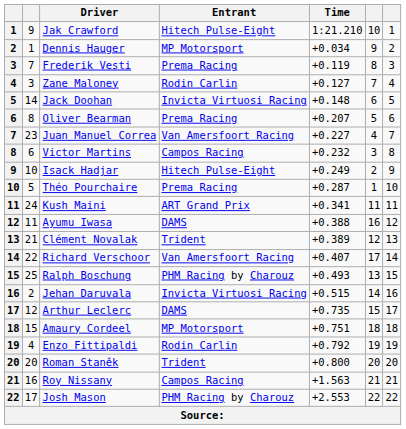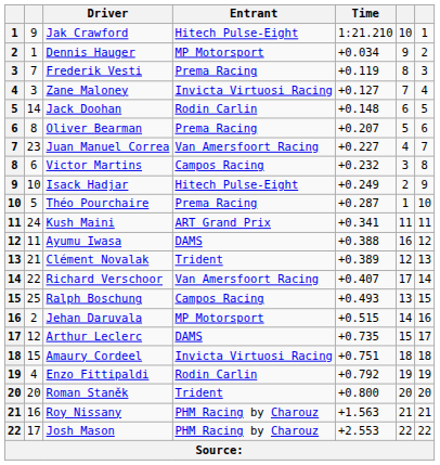 <table class="wikitable" style="font-size:85%">
 <tr>
 <th scope="col"></th>
 <th scope="col"></th>
 <th scope="col">Driver</th>
 <th scope="col">Entrant</th>
 <th scope="col">Time</th>
 <th scope="col"></th>
 <th scope="col"></th>
 </tr>
 <tr>
 <th>1</th>
 <td align="center">9</td>
 <td> <a href='#'>Jak Crawford</a></td>
 <td><a href='#'>Hitech Pulse-Eight</a></td>
 <td>1:21.210</td>
 <td align="center">10</td>
 <td align="center">1</td>
 </tr>
 <tr>
 <th>2</th>
 <td align="center">1</td>
 <td> <a href='#'>Dennis Hauger</a></td>
 <td><a href='#'>MP Motorsport</a></td>
 <td>+0.034</td>
 <td align="center">9</td>
 <td align="center">2</td>
 </tr>
 <tr>
 <th>3</th>
 <td align="center">7</td>
 <td> <a href='#'>Frederik Vesti</a></td>
 <td><a href='#'>Prema Racing</a></td>
 <td>+0.119</td>
 <td align="center">8</td>
 <td align="center">3</td>
 </tr>
 <tr>
 <th>4</th>
 <td align="center">3</td>
 <td> <a href='#'>Zane Maloney</a></td>
-<td><a href='#'>Rodin Carlin</a></td>
+<td><a href='#'>Invicta Virtuosi Racing</a></td>
 <td>+0.127</td>
 <td align="center">7</td>
 <td align="center">4</td>
 </tr>
 <tr>
 <th>5</th>
 <td align="center">14</td>
 <td> <a href='#'>Jack Doohan</a></td>
-<td><a href='#'>Invicta Virtuosi Racing</a></td>
+<td><a href='#'>Rodin Carlin</a></td>
 <td>+0.148</td>
 <td align="center">6</td>
 <td align="center">5</td>
 </tr>
 <tr>
 <th>6</th>
 <td align="center">8</td>
 <td> <a href='#'>Oliver Bearman</a></td>
 <td><a href='#'>Prema Racing</a></td>
 <td>+0.207</td>
 <td align="center">5</td>
 <td align="center">6</td>
 </tr>
 <tr>
 <th>7</th>
 <td align="center">23</td>
 <td> <a href='#'>Juan Manuel Correa</a></td>
 <td><a href='#'>Van Amersfoort Racing</a></td>
 <td>+0.227</td>
 <td align="center">4</td>
 <td align="center">7</td>
 </tr>
 <tr>
 <th>8</th>
 <td align="center">6</td>
 <td> <a href='#'>Victor Martins</a></td>
 <td><a href='#'>Campos Racing</a></td>
 <td>+0.232</td>
 <td align="center">3</td>
 <td align="center">8</td>
 </tr>
 <tr>
 <th>9</th>
 <td align="center">10</td>
 <td> <a href='#'>Isack Hadjar</a></td>
 <td><a href='#'>Hitech Pulse-Eight</a></td>
 <td>+0.249</td>
 <td align="center">2</td>
 <td align="center">9</td>
 </tr>
 <tr>
 <th>10</th>
 <td align="center">5</td>
 <td> <a href='#'>Théo Pourchaire</a></td>
 <td><a href='#'>Prema Racing</a></td>
 <td>+0.287</td>
 <td align="center">1</td>
 <td align="center">10</td>
 </tr>
 <tr>
 <th>11</th>
 <td align="center">24</td>
 <td> <a href='#'>Kush Maini</a></td>
 <td><a href='#'>ART Grand Prix</a></td>
 <td>+0.341</td>
 <td align="center">11</td>
 <td align="center">11</td>
 </tr>
 <tr>
 <th>12</th>
 <td align="center">11</td>
 <td> <a href='#'>Ayumu Iwasa</a></td>
 <td><a href='#'>DAMS</a></td>
 <td>+0.388</td>
 <td align="center">16</td>
 <td align="center">12</td>
 </tr>
 <tr>
 <th>13</th>
 <td align="center">21</td>
 <td> <a href='#'>Clément Novalak</a></td>
 <td><a href='#'>Trident</a></td>
 <td>+0.389</td>
 <td align="center">12</td>
 <td align="center">13</td>
 </tr>
 <tr>
 <th>14</th>
 <td align="center">22</td>
 <td> <a href='#'>Richard Verschoor</a></td>
 <td><a href='#'>Van Amersfoort Racing</a></td>
 <td>+0.407</td>
 <td align="center">17</td>
 <td align="center">14</td>
 </tr>
 <tr>
 <th>15</th>
 <td align="center">25</td>
 <td> <a href='#'>Ralph Boschung</a></td>
-<td><a href='#'>PHM Racing</a> by <a href='#'>Charouz</a></td>
+<td><a href='#'>Campos Racing</a></td>
 <td>+0.493</td>
 <td align="center">13</td>
 <td align="center">15</td>
 </tr>
 <tr>
 <th>16</th>
 <td align="center">2</td>
 <td> <a href='#'>Jehan Daruvala</a></td>
-<td><a href='#'>Invicta Virtuosi Racing</a></td>
+<td><a href='#'>MP Motorsport</a></td>
 <td>+0.515</td>
 <td align="center">14</td>
 <td align="center">16</td>
 </tr>
 <tr>
 <th>17</th>
 <td align="center">12</td>
 <td> <a href='#'>Arthur Leclerc</a></td>
 <td><a href='#'>DAMS</a></td>
 <td>+0.735</td>
 <td align="center">15</td>
 <td align="center">17</td>
 </tr>
 <tr>
 <th>18</th>
 <td align="center">15</td>
 <td> <a href='#'>Amaury Cordeel</a></td>
-<td><a href='#'>MP Motorsport</a></td>
+<td><a href='#'>Invicta Virtuosi Racing</a></td>
 <td>+0.751</td>
 <td align="center">18</td>
 <td align="center">18</td>
 </tr>
 <tr>
 <th>19</th>
 <td align="center">4</td>
 <td> <a href='#'>Enzo Fittipaldi</a></td>
 <td><a href='#'>Rodin Carlin</a></td>
 <td>+0.792</td>
 <td align="center">19</td>
 <td align="center">19</td>
 </tr>
 <tr>
 <th>20</th>
 <td align="center">20</td>
 <td> <a href='#'>Roman Staněk</a></td>
 <td><a href='#'>Trident</a></td>
 <td>+0.800</td>
 <td align="center">20</td>
 <td align="center">20</td>
 </tr>
 <tr>
 <th>21</th>
 <td align="center">16</td>
 <td> <a href='#'>Roy Nissany</a></td>
-<td><a href='#'>Campos Racing</a></td>
+<td><a href='#'>PHM Racing</a> by <a href='#'>Charouz</a></td>
 <td>+1.563</td>
 <td align="center">21</td>
 <td align="center">21</td>
 </tr>
 <tr>
 <th>22</th>
 <td align="center">17</td>
 <td> <a href='#'>Josh Mason</a></td>
 <td><a href='#'>PHM Racing</a> by <a href='#'>Charouz</a></td>
 <td>+2.553</td>
 <td align="center">22</td>
 <td align="center">22</td>
 </tr>
 <tr>
 <th colspan="7">Source:</th>
 </tr>
 </table>
